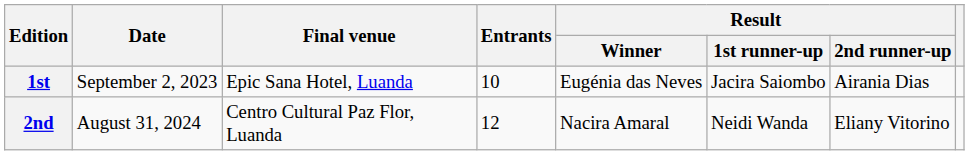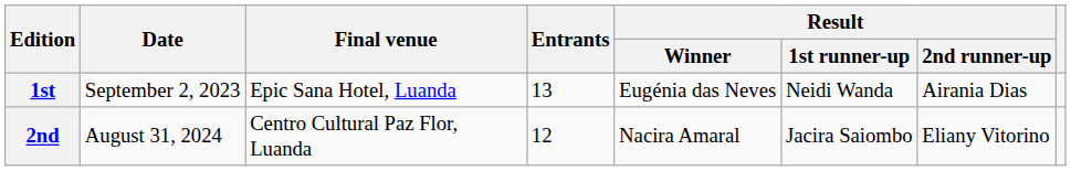 <table class="wikitable defaultcenter col2left col3left" style="font-size:95%;">
 <tr>
 <th rowspan=2>Edition</th>
 <th rowspan=2>Date</th>
 <th rowspan=2 width=200px>Final venue</th>
 <th rowspan=2>Entrants</th>
 <th colspan=3>Result</th>
 <th rowspan=2></th>
 </tr>
 <tr>
 <th>Winner</th>
 <th>1st runner-up</th>
 <th>2nd runner-up</th>
 </tr>
 <tr>
 <th><a href='#'>1st</a></th>
 <td>September 2, 2023</td>
 <td>Epic Sana Hotel, <a href='#'>Luanda</a></td>
-<td>10</td>
+<td>13</td>
 <td>Eugénia das Neves</td>
-<td>Jacira Saiombo</td>
+<td>Neidi Wanda</td>
 <td>Airania Dias</td>
 <td></td>
 </tr>
 <tr>
 <th><a href='#'>2nd</a></th>
 <td>August 31, 2024</td>
 <td>Centro Cultural Paz Flor, Luanda</td>
 <td>12</td>
 <td>Nacira Amaral</td>
-<td>Neidi Wanda</td>
+<td>Jacira Saiombo</td>
 <td>Eliany Vitorino</td>
 <td></td>
 </tr>
 </table>
